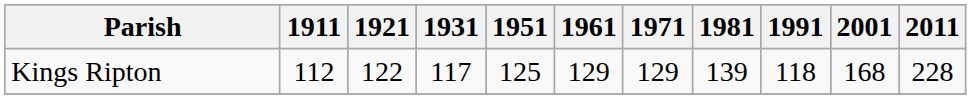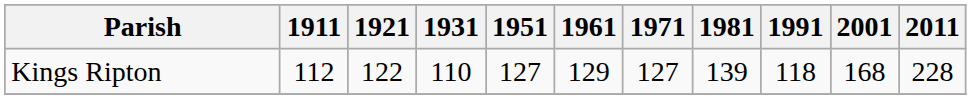 <table class="wikitable" style="text-align:center;">
 <tr>
 <th width="150">Parish<br></th>
 <th width="30">1911<br></th>
 <th width="30">1921<br></th>
 <th width="30">1931<br></th>
 <th width="30">1951<br></th>
 <th width="30">1961<br></th>
 <th width="30">1971<br></th>
 <th width="30">1981<br></th>
 <th width="30">1991<br></th>
 <th width="30">2001<br></th>
 <th width="30">2011 <br></th>
 </tr>
 <tr>
 <td align=left>Kings Ripton</td>
 <td align="center">112</td>
 <td align="center">122</td>
-<td align="center">117</td>
-<td align="center">125</td>
+<td align="center">110</td>
+<td align="center">127</td>
 <td align="center">129</td>
-<td align="center">129</td>
+<td align="center">127</td>
 <td align="center">139</td>
 <td align="center">118</td>
 <td align="center">168</td>
 <td align="center">228</td>
 </tr>
 <tr>
 </tr>
 </table>
